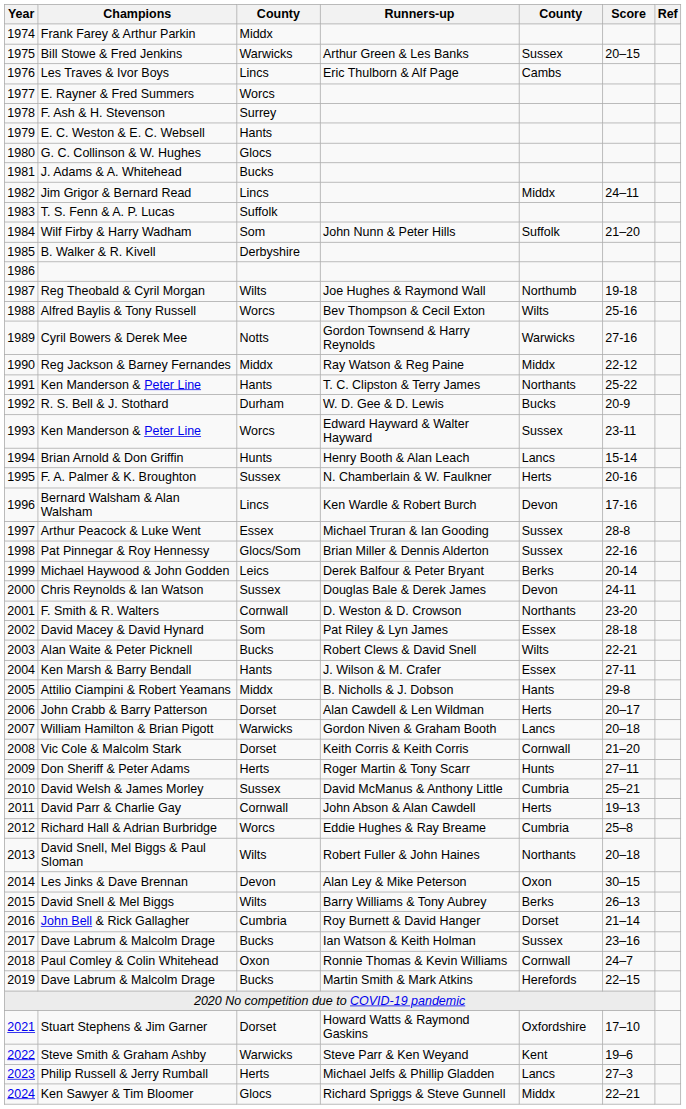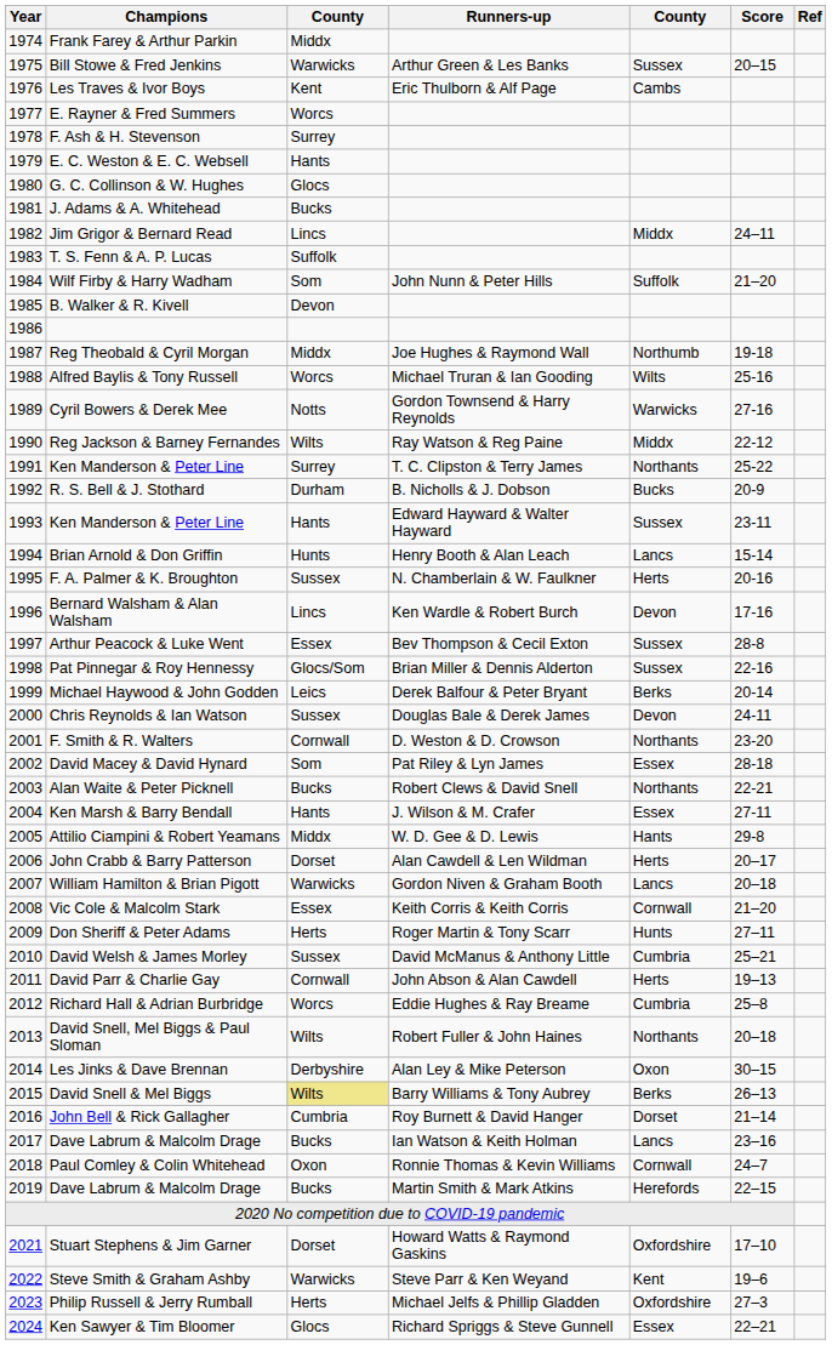 <table class="wikitable">
 <tr>
 <th width="30">Year</th>
 <th width="250">Champions</th>
 <th width="100">County</th>
 <th width="250">Runners-up</th>
 <th width="100">County</th>
 <th width="60">Score</th>
 <th width="20">Ref</th>
 </tr>
 <tr>
 <td align=center>1974</td>
 <td>Frank Farey & Arthur Parkin</td>
 <td>Middx</td>
 <td></td>
 <td></td>
 <td></td>
 <td></td>
 </tr>
 <tr>
 <td align=center>1975</td>
 <td>Bill Stowe & Fred Jenkins</td>
 <td>Warwicks</td>
 <td>Arthur Green & Les Banks</td>
 <td>Sussex</td>
 <td>20–15</td>
 <td></td>
 </tr>
 <tr>
 <td align=center>1976</td>
 <td>Les Traves & Ivor Boys</td>
-<td>Lincs</td>
+<td>Kent</td>
 <td>Eric Thulborn & Alf Page</td>
 <td>Cambs</td>
 <td></td>
 <td></td>
 </tr>
 <tr>
 <td align=center>1977</td>
 <td>E. Rayner & Fred Summers</td>
 <td>Worcs</td>
 <td></td>
 <td></td>
 <td></td>
 <td></td>
 </tr>
 <tr>
 <td align=center>1978</td>
 <td>F. Ash & H. Stevenson</td>
 <td>Surrey</td>
 <td></td>
 <td></td>
 <td></td>
 <td></td>
 </tr>
 <tr>
 <td align=center>1979</td>
 <td>E. C. Weston & E. C. Websell</td>
 <td>Hants</td>
 <td></td>
 <td></td>
 <td></td>
 <td></td>
 </tr>
 <tr>
 <td align=center>1980</td>
 <td>G. C. Collinson & W. Hughes</td>
 <td>Glocs</td>
 <td></td>
 <td></td>
 <td></td>
 <td></td>
 </tr>
 <tr>
 <td align=center>1981</td>
 <td>J. Adams & A. Whitehead</td>
 <td>Bucks</td>
 <td></td>
 <td></td>
 <td></td>
 <td></td>
 </tr>
 <tr>
 <td align=center>1982</td>
 <td>Jim Grigor & Bernard Read</td>
 <td>Lincs</td>
 <td></td>
 <td>Middx</td>
 <td>24–11</td>
 <td></td>
 </tr>
 <tr>
 <td align=center>1983</td>
 <td>T. S. Fenn & A. P. Lucas</td>
 <td>Suffolk</td>
 <td></td>
 <td></td>
 <td></td>
 <td></td>
 </tr>
 <tr>
 <td align=center>1984</td>
 <td>Wilf Firby & Harry Wadham</td>
 <td>Som</td>
 <td>John Nunn & Peter Hills</td>
 <td>Suffolk</td>
 <td>21–20</td>
 <td></td>
 </tr>
 <tr>
 <td align=center>1985</td>
 <td>B. Walker & R. Kivell</td>
-<td>Derbyshire</td>
+<td>Devon</td>
 <td></td>
 <td></td>
 <td></td>
 <td></td>
 </tr>
 <tr>
 <td align=center>1986</td>
 <td></td>
 <td></td>
 <td></td>
 <td></td>
 <td></td>
 <td></td>
 </tr>
 <tr>
 <td align=center>1987</td>
 <td>Reg Theobald & Cyril Morgan</td>
-<td>Wilts</td>
+<td>Middx</td>
 <td>Joe Hughes & Raymond Wall</td>
 <td>Northumb</td>
 <td>19-18</td>
 <td></td>
 </tr>
 <tr>
 <td align=center>1988</td>
 <td>Alfred Baylis & Tony Russell</td>
 <td>Worcs</td>
-<td>Bev Thompson & Cecil Exton</td>
+<td>Michael Truran & Ian Gooding</td>
 <td>Wilts</td>
 <td>25-16</td>
 <td></td>
 </tr>
 <tr>
 <td align=center>1989</td>
 <td>Cyril Bowers & Derek Mee</td>
 <td>Notts</td>
 <td>Gordon Townsend & Harry Reynolds</td>
 <td>Warwicks</td>
 <td>27-16</td>
 <td></td>
 </tr>
 <tr>
 <td align=center>1990</td>
 <td>Reg Jackson & Barney Fernandes</td>
-<td>Middx</td>
+<td>Wilts</td>
 <td>Ray Watson & Reg Paine</td>
 <td>Middx</td>
 <td>22-12</td>
 <td></td>
 </tr>
 <tr>
 <td align=center>1991</td>
 <td>Ken Manderson & <a href='#'>Peter Line</a></td>
-<td>Hants</td>
+<td>Surrey</td>
 <td>T. C. Clipston & Terry James</td>
 <td>Northants</td>
 <td>25-22</td>
 <td></td>
 </tr>
 <tr>
 <td align=center>1992</td>
 <td>R. S. Bell & J. Stothard</td>
 <td>Durham</td>
-<td>W. D. Gee & D. Lewis</td>
+<td>B. Nicholls & J. Dobson</td>
 <td>Bucks</td>
 <td>20-9</td>
 <td></td>
 </tr>
 <tr>
 <td align=center>1993</td>
 <td>Ken Manderson & <a href='#'>Peter Line</a></td>
-<td>Worcs</td>
+<td>Hants</td>
 <td>Edward Hayward & Walter Hayward</td>
 <td>Sussex</td>
 <td>23-11</td>
 <td></td>
 </tr>
 <tr>
 <td align=center>1994</td>
 <td>Brian Arnold & Don Griffin</td>
 <td>Hunts</td>
 <td>Henry Booth & Alan Leach</td>
 <td>Lancs</td>
 <td>15-14</td>
 <td></td>
 </tr>
 <tr>
 <td align=center>1995</td>
 <td>F. A. Palmer & K. Broughton</td>
 <td>Sussex</td>
 <td>N. Chamberlain & W. Faulkner</td>
 <td>Herts</td>
 <td>20-16</td>
 <td></td>
 </tr>
 <tr>
 <td align=center>1996</td>
 <td>Bernard Walsham & Alan Walsham</td>
 <td>Lincs</td>
 <td>Ken Wardle & Robert Burch</td>
 <td>Devon</td>
 <td>17-16</td>
 <td></td>
 </tr>
 <tr>
 <td align=center>1997</td>
 <td>Arthur Peacock & Luke Went</td>
 <td>Essex</td>
-<td>Michael Truran & Ian Gooding</td>
+<td>Bev Thompson & Cecil Exton</td>
 <td>Sussex</td>
 <td>28-8</td>
 <td></td>
 </tr>
 <tr>
 <td align=center>1998</td>
 <td>Pat Pinnegar & Roy Hennessy</td>
 <td>Glocs/Som</td>
 <td>Brian Miller & Dennis Alderton</td>
 <td>Sussex</td>
 <td>22-16</td>
 <td></td>
 </tr>
 <tr>
 <td align=center>1999</td>
 <td>Michael Haywood & John Godden</td>
 <td>Leics</td>
 <td>Derek Balfour & Peter Bryant</td>
 <td>Berks</td>
 <td>20-14</td>
 <td></td>
 </tr>
 <tr>
 <td align=center>2000</td>
 <td>Chris Reynolds & Ian Watson</td>
 <td>Sussex</td>
 <td>Douglas Bale & Derek James</td>
 <td>Devon</td>
 <td>24-11</td>
 <td></td>
 </tr>
 <tr>
 <td align=center>2001</td>
 <td>F. Smith & R. Walters</td>
 <td>Cornwall</td>
 <td>D. Weston & D. Crowson</td>
 <td>Northants</td>
 <td>23-20</td>
 <td></td>
 </tr>
 <tr>
 <td align=center>2002</td>
 <td>David Macey & David Hynard</td>
 <td>Som</td>
 <td>Pat Riley & Lyn James</td>
 <td>Essex</td>
 <td>28-18</td>
 <td></td>
 </tr>
 <tr>
 <td align=center>2003</td>
 <td>Alan Waite & Peter Picknell</td>
 <td>Bucks</td>
 <td>Robert Clews & David Snell</td>
-<td>Wilts</td>
+<td>Northants</td>
 <td>22-21</td>
 <td></td>
 </tr>
 <tr>
 <td align=center>2004</td>
 <td>Ken Marsh & Barry Bendall</td>
 <td>Hants</td>
 <td>J. Wilson & M. Crafer</td>
 <td>Essex</td>
 <td>27-11</td>
 <td></td>
 </tr>
 <tr>
 <td align=center>2005</td>
 <td>Attilio Ciampini & Robert Yeamans</td>
 <td>Middx</td>
-<td>B. Nicholls & J. Dobson</td>
+<td>W. D. Gee & D. Lewis</td>
 <td>Hants</td>
 <td>29-8</td>
 <td></td>
 </tr>
 <tr>
 <td align=center>2006</td>
 <td>John Crabb & Barry Patterson</td>
 <td>Dorset</td>
 <td>Alan Cawdell & Len Wildman</td>
 <td>Herts</td>
 <td>20–17</td>
 <td></td>
 </tr>
 <tr>
 <td align=center>2007</td>
 <td>William Hamilton & Brian Pigott</td>
 <td>Warwicks</td>
 <td>Gordon Niven & Graham Booth</td>
 <td>Lancs</td>
 <td>20–18</td>
 <td></td>
 </tr>
 <tr>
 <td align=center>2008</td>
 <td>Vic Cole & Malcolm Stark</td>
-<td>Dorset</td>
+<td>Essex</td>
 <td>Keith Corris & Keith Corris</td>
 <td>Cornwall</td>
 <td>21–20</td>
 <td></td>
 </tr>
 <tr>
 <td align=center>2009</td>
 <td>Don Sheriff & Peter Adams</td>
 <td>Herts</td>
 <td>Roger Martin & Tony Scarr</td>
 <td>Hunts</td>
 <td>27–11</td>
 </tr>
 <tr>
 <td align=center>2010</td>
 <td>David Welsh & James Morley</td>
 <td>Sussex</td>
 <td>David McManus & Anthony Little</td>
 <td>Cumbria</td>
 <td>25–21</td>
 <td></td>
 </tr>
 <tr>
 <td align=center>2011</td>
 <td>David Parr & Charlie Gay</td>
 <td>Cornwall</td>
 <td>John Abson & Alan Cawdell</td>
 <td>Herts</td>
 <td>19–13</td>
 <td></td>
 </tr>
 <tr>
 <td align=center>2012</td>
 <td>Richard Hall & Adrian Burbridge</td>
 <td>Worcs</td>
 <td>Eddie Hughes & Ray Breame</td>
 <td>Cumbria</td>
 <td>25–8</td>
 <td></td>
 </tr>
 <tr>
 <td align=center>2013</td>
 <td>David Snell, Mel Biggs & Paul Sloman</td>
 <td>Wilts</td>
 <td>Robert Fuller & John Haines</td>
 <td>Northants</td>
 <td>20–18</td>
 <td></td>
 </tr>
 <tr>
 <td align=center>2014</td>
 <td>Les Jinks & Dave Brennan</td>
-<td>Devon</td>
+<td>Derbyshire</td>
 <td>Alan Ley & Mike Peterson</td>
 <td>Oxon</td>
 <td>30–15</td>
 <td></td>
 </tr>
 <tr>
 <td align=center>2015</td>
 <td>David Snell & Mel Biggs</td>
-<td>Wilts</td>
+<td style="background: khaki;">Wilts</td>
 <td>Barry Williams & Tony Aubrey</td>
 <td>Berks</td>
 <td>26–13</td>
 <td></td>
 </tr>
 <tr>
 <td align=center>2016</td>
 <td><a href='#'>John Bell</a> & Rick Gallagher</td>
 <td>Cumbria</td>
 <td>Roy Burnett & David Hanger</td>
 <td>Dorset</td>
 <td>21–14</td>
 <td></td>
 </tr>
 <tr>
 <td align=center>2017</td>
 <td>Dave Labrum & Malcolm Drage</td>
 <td>Bucks</td>
 <td>Ian Watson & Keith Holman</td>
-<td>Sussex</td>
+<td>Lancs</td>
 <td>23–16</td>
 <td></td>
 </tr>
 <tr>
 <td align=center>2018</td>
 <td>Paul Comley & Colin Whitehead</td>
 <td>Oxon</td>
 <td>Ronnie Thomas & Kevin Williams</td>
 <td>Cornwall</td>
 <td>24–7</td>
 </tr>
 <tr>
 <td align=center>2019</td>
 <td>Dave Labrum & Malcolm Drage</td>
 <td>Bucks</td>
 <td>Martin Smith & Mark Atkins</td>
 <td>Herefords</td>
 <td>22–15</td>
 <td></td>
 </tr>
 <tr align=center>
 <td colspan=6 bgcolor="ececec"><em>2020 No competition due to <a href='#'>COVID-19 pandemic</a></em></td>
 <td align=left></td>
 </tr>
 <tr>
 <td align=center><a href='#'>2021</a></td>
 <td>Stuart Stephens & Jim Garner</td>
 <td>Dorset</td>
 <td>Howard Watts & Raymond Gaskins</td>
 <td>Oxfordshire</td>
 <td>17–10</td>
 <td></td>
 </tr>
 <tr>
 <td align=center><a href='#'>2022</a></td>
 <td>Steve Smith & Graham Ashby</td>
 <td>Warwicks</td>
 <td>Steve Parr & Ken Weyand</td>
 <td>Kent</td>
 <td>19–6</td>
 <td></td>
 </tr>
 <tr>
 <td align=center><a href='#'>2023</a></td>
 <td>Philip Russell & Jerry Rumball</td>
 <td>Herts</td>
 <td>Michael Jelfs & Phillip Gladden</td>
-<td>Lancs</td>
+<td>Oxfordshire</td>
 <td>27–3</td>
 <td></td>
 </tr>
 <tr>
 <td align=center><a href='#'>2024</a></td>
 <td>Ken Sawyer & Tim Bloomer</td>
 <td>Glocs</td>
 <td>Richard Spriggs & Steve Gunnell</td>
-<td>Middx</td>
+<td>Essex</td>
 <td>22–21</td>
 <td></td>
 </tr>
 </table>
